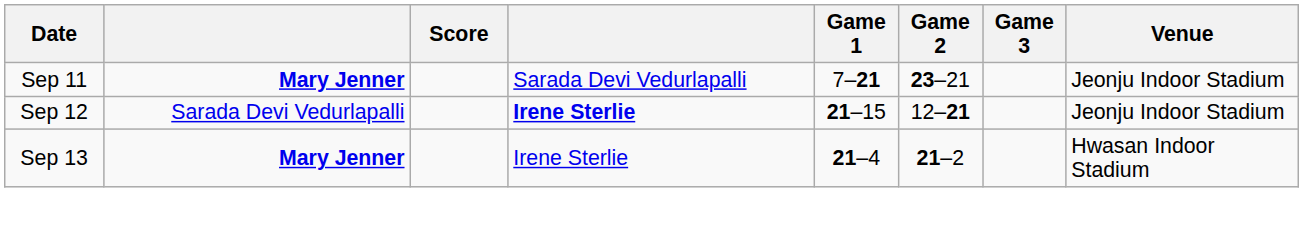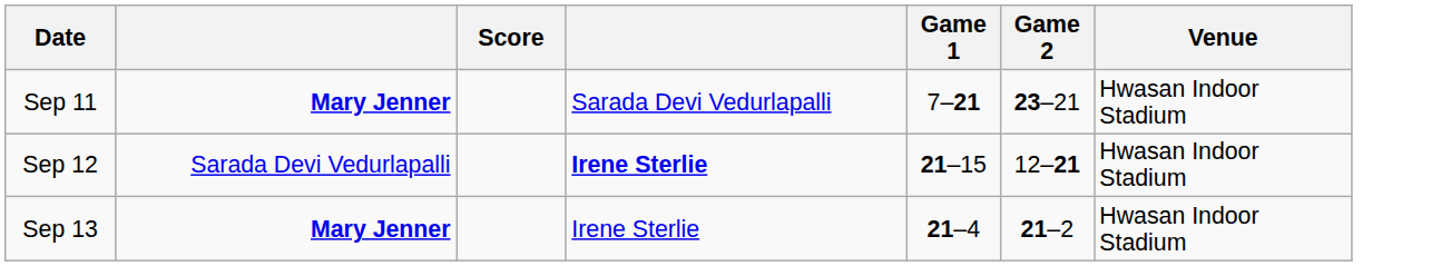 <table class="wikitable" style="text-align: center; font-size:90% ">
 <tr>
 <th width="60">Date</th>
 <th align="right" width="200"></th>
 <th width="60">Score</th>
 <th align="left" width="200"></th>
 <th width="50">Game 1</th>
 <th width="50">Game 2</th>
-<th width="50">Game 3</th>
 <th width="150">Venue</th>
 </tr>
 <tr>
 <td>Sep 11</td>
 <td align="right"><strong><a href='#'>Mary Jenner</a> </strong></td>
 <td align="center"></td>
 <td align="left"> <a href='#'>Sarada Devi Vedurlapalli</a></td>
 <td>7–<strong>21</strong></td>
 <td><strong>23</strong>–21</td>
-<td></td>
-<td align="left">Jeonju Indoor Stadium</td>
+<td align="left">Hwasan Indoor Stadium</td>
 </tr>
 <tr>
 <td>Sep 12</td>
 <td align="right"><a href='#'>Sarada Devi Vedurlapalli</a> </td>
 <td align="center"></td>
 <td align="left"><strong> <a href='#'>Irene Sterlie</a></strong></td>
 <td><strong>21</strong>–15</td>
 <td>12–<strong>21</strong></td>
-<td></td>
-<td align="left">Jeonju Indoor Stadium</td>
+<td align="left">Hwasan Indoor Stadium</td>
 </tr>
 <tr>
 <td>Sep 13</td>
 <td align="right"><strong><a href='#'>Mary Jenner</a> </strong></td>
 <td align="center"></td>
 <td align="left"> <a href='#'>Irene Sterlie</a></td>
 <td><strong>21</strong>–4</td>
 <td><strong>21</strong>–2</td>
-<td></td>
 <td align="left">Hwasan Indoor Stadium</td>
 </tr>
 </table>
